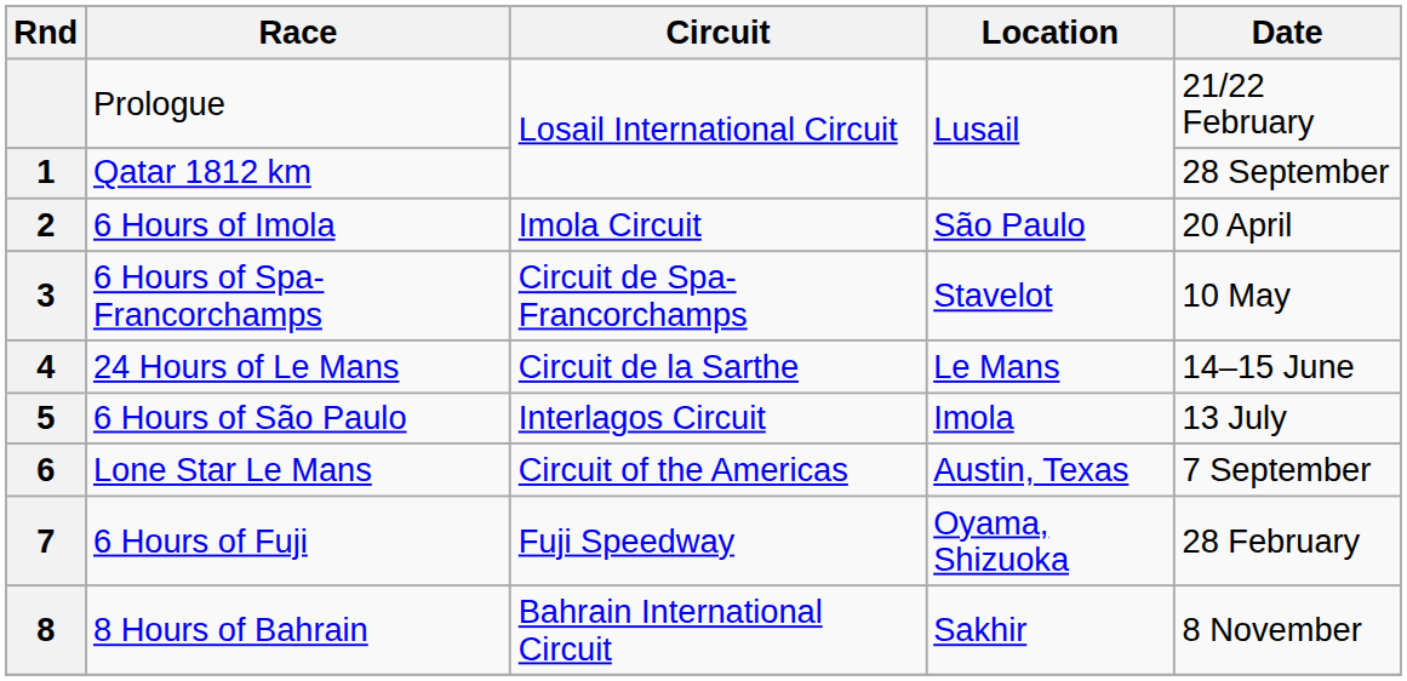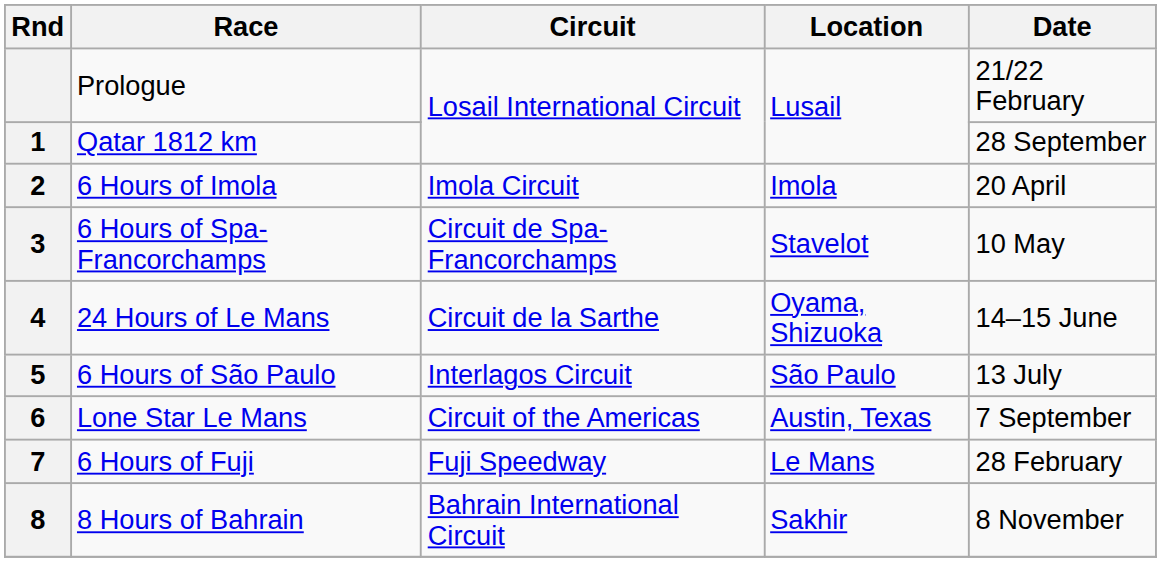 <table class="wikitable" style="font-size: 90%;">
 <tr>
 <th>Rnd</th>
 <th>Race</th>
 <th>Circuit</th>
 <th>Location</th>
 <th>Date</th>
 </tr>
 <tr>
 <th></th>
 <td>Prologue</td>
 <td rowspan="2"><a href='#'>Losail International Circuit</a></td>
 <td rowspan="2"> <a href='#'>Lusail</a></td>
 <td>21/22 February</td>
 </tr>
 <tr>
 <th>1</th>
 <td><a href='#'>Qatar 1812 km</a></td>
 <td>28 September</td>
 </tr>
 <tr>
 <th>2</th>
 <td><a href='#'>6 Hours of Imola</a></td>
 <td><a href='#'>Imola Circuit</a></td>
-<td> <a href='#'>São Paulo</a></td>
+<td> <a href='#'>Imola</a></td>
 <td>20 April</td>
 </tr>
 <tr>
 <th>3</th>
 <td><a href='#'>6 Hours of Spa-Francorchamps</a></td>
 <td><a href='#'>Circuit de Spa-Francorchamps</a></td>
 <td> <a href='#'>Stavelot</a></td>
 <td>10 May</td>
 </tr>
 <tr>
 <th>4</th>
 <td><a href='#'>24 Hours of Le Mans</a></td>
 <td><a href='#'>Circuit de la Sarthe</a></td>
-<td> <a href='#'>Le Mans</a></td>
+<td> <a href='#'>Oyama, Shizuoka</a></td>
 <td>14–15 June</td>
 </tr>
 <tr>
 <th>5</th>
 <td><a href='#'>6 Hours of São Paulo</a></td>
 <td><a href='#'>Interlagos Circuit</a></td>
-<td> <a href='#'>Imola</a></td>
+<td> <a href='#'>São Paulo</a></td>
 <td>13 July</td>
 </tr>
 <tr>
 <th>6</th>
 <td><a href='#'>Lone Star Le Mans</a></td>
 <td><a href='#'>Circuit of the Americas</a></td>
 <td> <a href='#'>Austin, Texas</a></td>
 <td>7 September</td>
 </tr>
 <tr>
 <th>7</th>
 <td><a href='#'>6 Hours of Fuji</a></td>
 <td><a href='#'>Fuji Speedway</a></td>
-<td> <a href='#'>Oyama, Shizuoka</a></td>
+<td> <a href='#'>Le Mans</a></td>
 <td>28 February</td>
 </tr>
 <tr>
 <th>8</th>
 <td><a href='#'>8 Hours of Bahrain</a></td>
 <td><a href='#'>Bahrain International Circuit</a></td>
 <td> <a href='#'>Sakhir</a></td>
 <td>8 November</td>
 </tr>
 <tr>
 </tr>
 </table>
